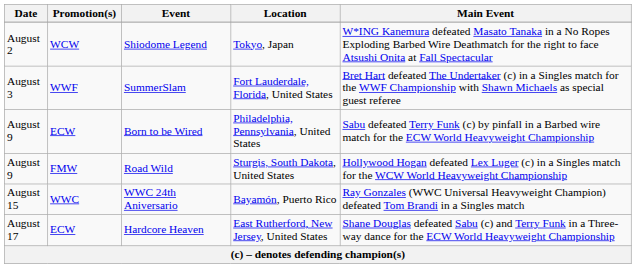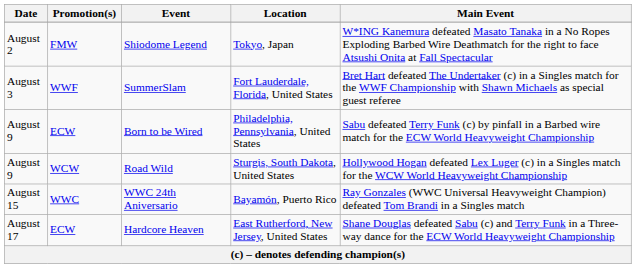 <table class="wikitable" style="width:100%;">
 <tr>
 <th width="5%">Date</th>
 <th width="5%">Promotion(s)</th>
 <th style="width:15%;">Event</th>
 <th style="width:15%;">Location</th>
 <th style="width:40%;">Main Event</th>
 </tr>
 <tr style="width:20%;" |Notes>
 </tr>
 <tr>
 <td>August 2</td>
-<td><a href='#'>WCW</a></td>
+<td><a href='#'>FMW</a></td>
 <td><a href='#'>Shiodome Legend</a></td>
 <td><a href='#'>Tokyo</a>, Japan</td>
 <td><a href='#'>W*ING Kanemura</a> defeated <a href='#'>Masato Tanaka</a> in a No Ropes Exploding Barbed Wire Deathmatch for the right to face <a href='#'>Atsushi Onita</a> at <a href='#'>Fall Spectacular</a></td>
 </tr>
 <tr>
 <td>August 3</td>
 <td><a href='#'>WWF</a></td>
 <td><a href='#'>SummerSlam</a></td>
 <td><a href='#'>Fort Lauderdale, Florida</a>, United States</td>
 <td><a href='#'>Bret Hart</a> defeated <a href='#'>The Undertaker</a> (c) in a Singles match for the <a href='#'>WWF Championship</a> with <a href='#'>Shawn Michaels</a> as special guest referee</td>
 </tr>
 <tr>
 <td>August 9</td>
 <td><a href='#'>ECW</a></td>
 <td><a href='#'>Born to be Wired</a></td>
 <td><a href='#'>Philadelphia, Pennsylvania</a>, United States</td>
 <td><a href='#'>Sabu</a> defeated <a href='#'>Terry Funk</a> (c) by pinfall in a Barbed wire match for the <a href='#'>ECW World Heavyweight Championship</a></td>
 </tr>
 <tr>
 <td>August 9</td>
-<td><a href='#'>FMW</a></td>
+<td><a href='#'>WCW</a></td>
 <td><a href='#'>Road Wild</a></td>
 <td><a href='#'>Sturgis, South Dakota</a>, United States</td>
 <td><a href='#'>Hollywood Hogan</a> defeated <a href='#'>Lex Luger</a> (c) in a Singles match for the <a href='#'>WCW World Heavyweight Championship</a></td>
 </tr>
 <tr>
 <td>August 15</td>
 <td><a href='#'>WWC</a></td>
 <td><a href='#'>WWC 24th Aniversario</a></td>
 <td><a href='#'>Bayamón</a>, Puerto Rico</td>
 <td><a href='#'>Ray Gonzales</a> (WWC Universal Heavyweight Champion) defeated <a href='#'>Tom Brandi</a> in a Singles match</td>
 </tr>
 <tr>
 <td>August 17</td>
 <td><a href='#'>ECW</a></td>
 <td><a href='#'>Hardcore Heaven</a></td>
 <td><a href='#'>East Rutherford, New Jersey</a>, United States</td>
 <td><a href='#'>Shane Douglas</a> defeated <a href='#'>Sabu</a> (c) and <a href='#'>Terry Funk</a> in a Three-way dance for the <a href='#'>ECW World Heavyweight Championship</a></td>
 </tr>
 <tr>
 <th colspan="6">(c) – denotes defending champion(s)</th>
 </tr>
 </table>
